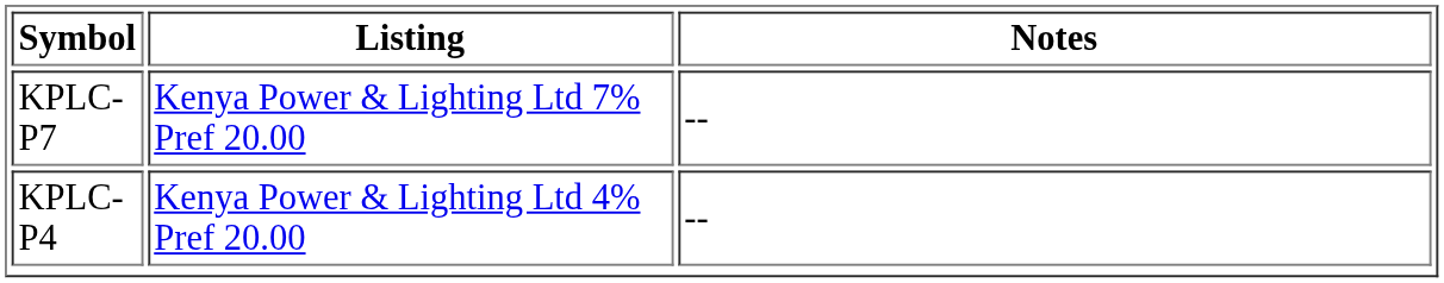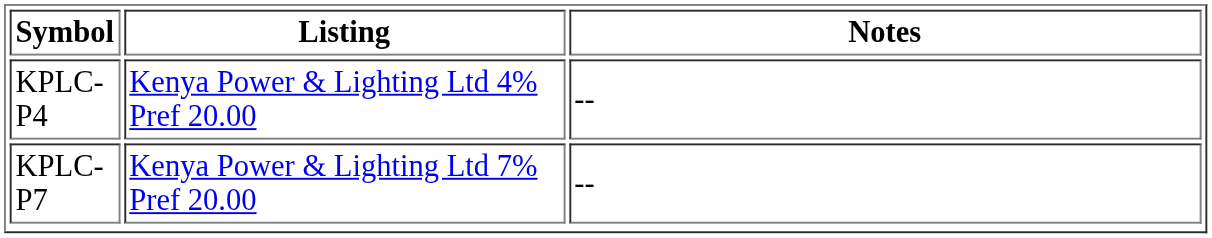 <table border="1" cellpadding="2">
 <tr>
 <th width="50">Symbol</th>
 <th width="225">Listing</th>
 <th width="325">Notes</th>
 </tr>
 <tr>
+<td>KPLC-P4</td>
+<td><a href='#'>Kenya Power & Lighting Ltd 4% Pref 20.00</a></td>
+<td><em>--</em></td>
+</tr>
+<tr>
 <td>KPLC-P7</td>
 <td><a href='#'>Kenya Power & Lighting Ltd 7% Pref 20.00</a></td>
 <td><em>--</em></td>
 </tr>
 <tr>
-<td>KPLC-P4</td>
-<td><a href='#'>Kenya Power & Lighting Ltd 4% Pref 20.00</a></td>
-<td><em>--</em></td>
-</tr>
-<tr>
 </tr>
 </table>
